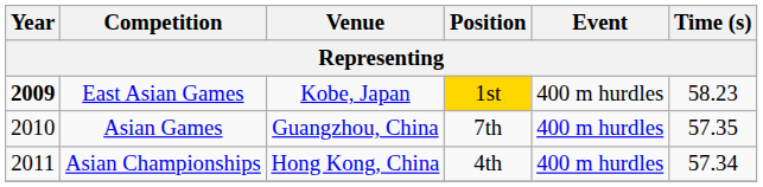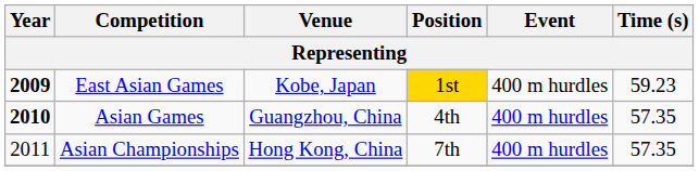 <table class="wikitable sortable" style=text-align:center>
 <tr>
 <th>Year</th>
 <th>Competition</th>
 <th>Venue</th>
 <th>Position</th>
 <th>Event</th>
 <th>Time (s)</th>
 </tr>
 <tr>
 <th colspan="7">Representing </th>
 </tr>
 <tr>
 <td><strong>2009</strong></td>
 <td><a href='#'>East Asian Games</a></td>
 <td><a href='#'>Kobe, Japan</a></td>
 <td bgcolor="gold">1st</td>
 <td>400 m hurdles</td>
-<td>58.23</td>
+<td>59.23</td>
 </tr>
 <tr>
-<td>2010</td>
+<td><strong>2010</strong></td>
 <td><a href='#'>Asian Games</a></td>
 <td><a href='#'>Guangzhou, China</a></td>
-<td>7th</td>
+<td>4th</td>
 <td><a href='#'>400 m hurdles</a></td>
 <td>57.35</td>
 </tr>
 <tr>
 <td>2011</td>
 <td><a href='#'>Asian Championships</a></td>
 <td><a href='#'>Hong Kong, China</a></td>
-<td>4th</td>
+<td>7th</td>
 <td><a href='#'>400 m hurdles</a></td>
-<td>57.34</td>
+<td>57.35</td>
 </tr>
 <tr>
 </tr>
 </table>
